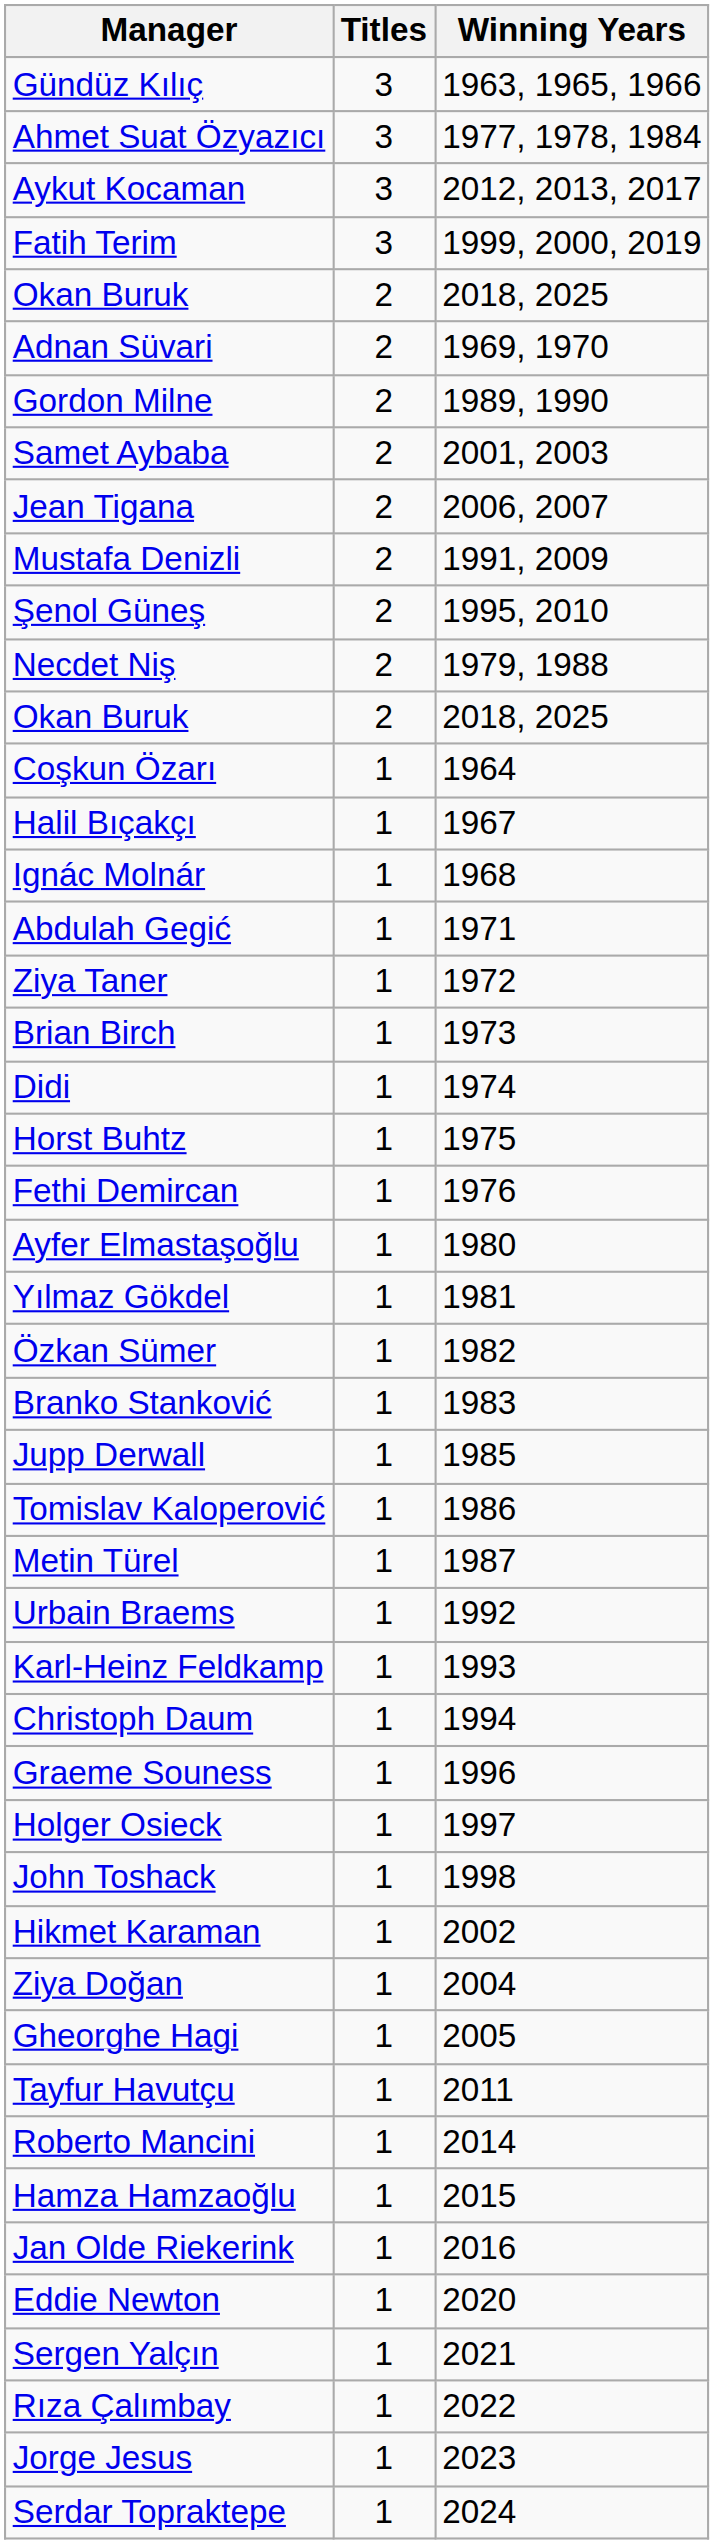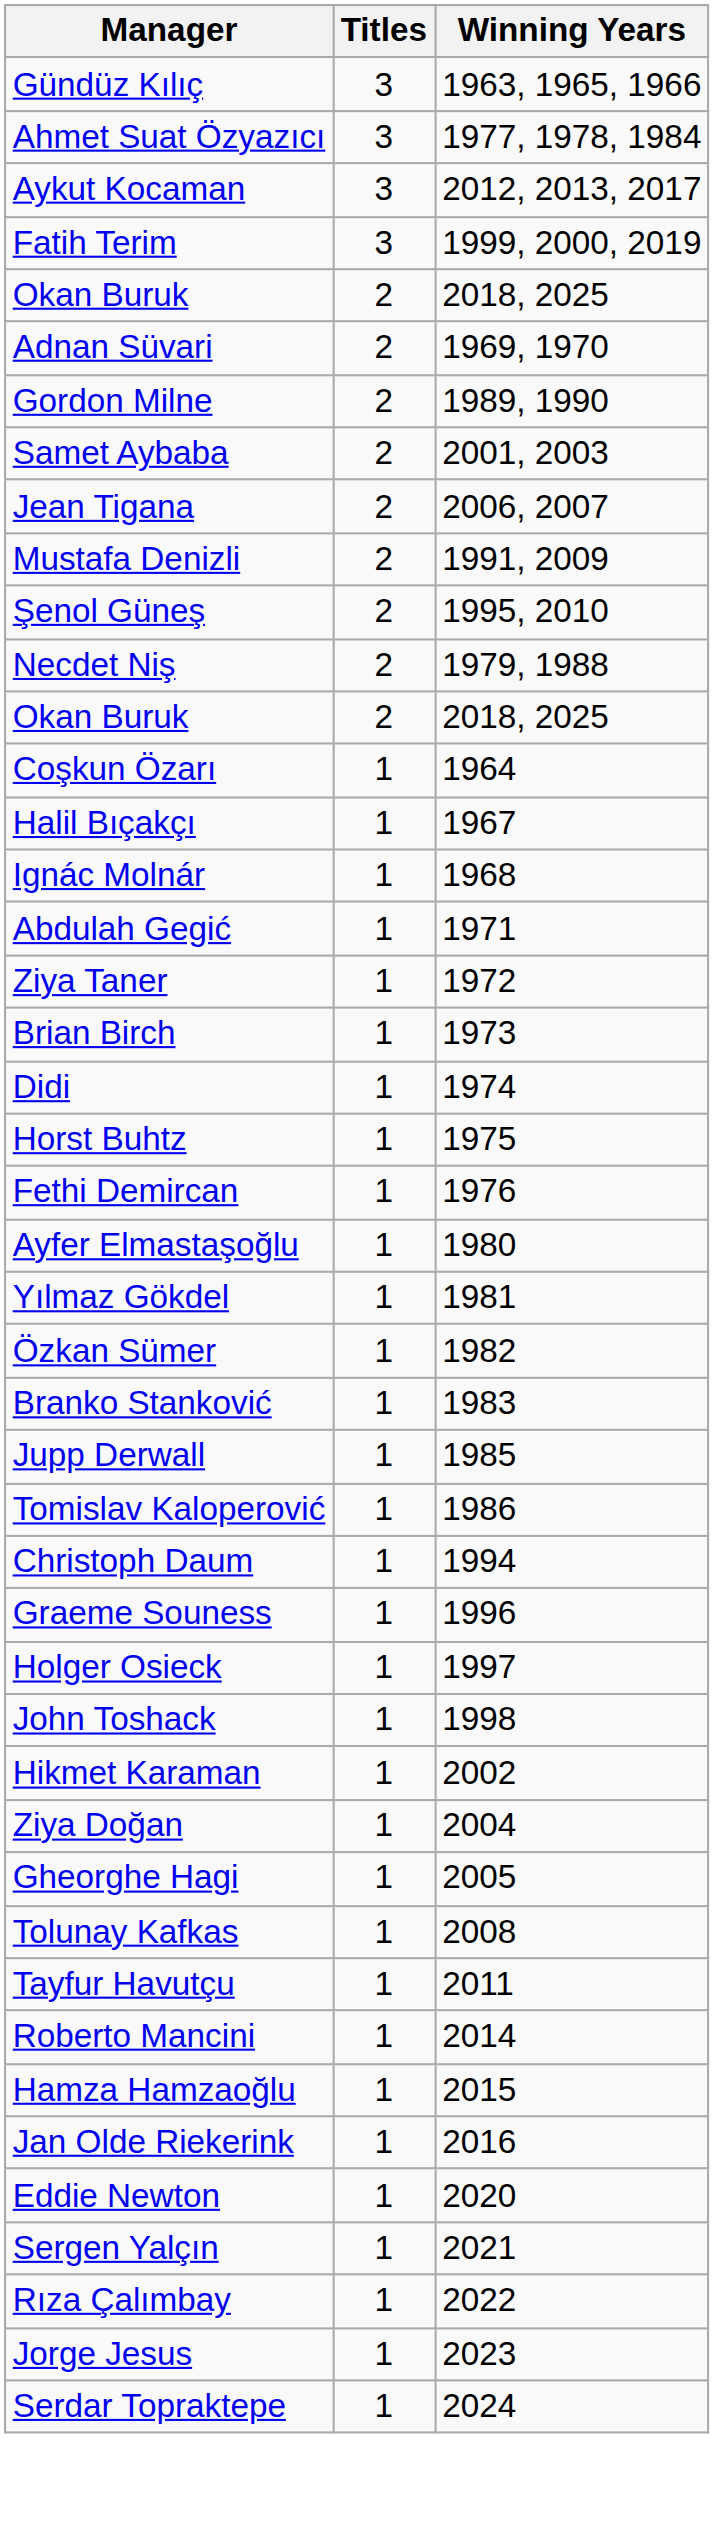 <table class="wikitable">
 <tr>
 <th>Manager</th>
 <th>Titles</th>
 <th>Winning Years</th>
 </tr>
 <tr>
 <td> <a href='#'>Gündüz Kılıç</a></td>
 <td align=center>3</td>
 <td>1963, 1965, 1966</td>
 </tr>
 <tr>
 <td> <a href='#'>Ahmet Suat Özyazıcı</a></td>
 <td align=center>3</td>
 <td>1977, 1978, 1984</td>
 </tr>
 <tr>
 <td> <a href='#'>Aykut Kocaman</a></td>
 <td align=center>3</td>
 <td>2012, 2013, 2017</td>
 </tr>
 <tr>
 <td> <a href='#'>Fatih Terim</a></td>
 <td align=center>3</td>
 <td>1999, 2000, 2019</td>
 </tr>
 <tr>
 <td> <a href='#'>Okan Buruk</a></td>
 <td align="center">2</td>
 <td>2018, 2025</td>
 </tr>
 <tr>
 <td> <a href='#'>Adnan Süvari</a></td>
 <td align=center>2</td>
 <td>1969, 1970</td>
 </tr>
 <tr>
 <td> <a href='#'>Gordon Milne</a></td>
 <td align=center>2</td>
 <td>1989, 1990</td>
 </tr>
 <tr>
 <td> <a href='#'>Samet Aybaba</a></td>
 <td align=center>2</td>
 <td>2001, 2003</td>
 </tr>
 <tr>
 <td> <a href='#'>Jean Tigana</a></td>
 <td align=center>2</td>
 <td>2006, 2007</td>
 </tr>
 <tr>
 <td> <a href='#'>Mustafa Denizli</a></td>
 <td align=center>2</td>
 <td>1991, 2009</td>
 </tr>
 <tr>
 <td> <a href='#'>Şenol Güneş</a></td>
 <td align=center>2</td>
 <td>1995, 2010</td>
 </tr>
 <tr>
 <td> <a href='#'>Necdet Niş</a></td>
 <td align=center>2</td>
 <td>1979, 1988</td>
 </tr>
 <tr>
 <td> <a href='#'>Okan Buruk</a></td>
 <td align=center>2</td>
 <td>2018, 2025</td>
 </tr>
 <tr>
 <td> <a href='#'>Coşkun Özarı</a></td>
 <td align=center>1</td>
 <td>1964</td>
 </tr>
 <tr>
 <td> <a href='#'>Halil Bıçakçı</a></td>
 <td align=center>1</td>
 <td>1967</td>
 </tr>
 <tr>
 <td> <a href='#'>Ignác Molnár</a></td>
 <td align=center>1</td>
 <td>1968</td>
 </tr>
 <tr>
 <td> <a href='#'>Abdulah Gegić</a></td>
 <td align=center>1</td>
 <td>1971</td>
 </tr>
 <tr>
 <td> <a href='#'>Ziya Taner</a></td>
 <td align=center>1</td>
 <td>1972</td>
 </tr>
 <tr>
 <td> <a href='#'>Brian Birch</a></td>
 <td align=center>1</td>
 <td>1973</td>
 </tr>
 <tr>
 <td> <a href='#'>Didi</a></td>
 <td align=center>1</td>
 <td>1974</td>
 </tr>
 <tr>
 <td> <a href='#'>Horst Buhtz</a></td>
 <td align=center>1</td>
 <td>1975</td>
 </tr>
 <tr>
 <td> <a href='#'>Fethi Demircan</a></td>
 <td align=center>1</td>
 <td>1976</td>
 </tr>
 <tr>
 <td> <a href='#'>Ayfer Elmastaşoğlu</a></td>
 <td align=center>1</td>
 <td>1980</td>
 </tr>
 <tr>
 <td> <a href='#'>Yılmaz Gökdel</a></td>
 <td align=center>1</td>
 <td>1981</td>
 </tr>
 <tr>
 <td> <a href='#'>Özkan Sümer</a></td>
 <td align=center>1</td>
 <td>1982</td>
 </tr>
 <tr>
 <td> <a href='#'>Branko Stanković</a></td>
 <td align=center>1</td>
 <td>1983</td>
 </tr>
 <tr>
 <td> <a href='#'>Jupp Derwall</a></td>
 <td align=center>1</td>
 <td>1985</td>
 </tr>
 <tr>
 <td> <a href='#'>Tomislav Kaloperović</a></td>
 <td align=center>1</td>
 <td>1986</td>
 </tr>
 <tr>
-<td> <a href='#'>Metin Türel</a></td>
-<td align=center>1</td>
-<td>1987</td>
-</tr>
-<tr>
-<td> <a href='#'>Urbain Braems</a></td>
-<td align=center>1</td>
-<td>1992</td>
-</tr>
-<tr>
-<td> <a href='#'>Karl-Heinz Feldkamp</a></td>
-<td align=center>1</td>
-<td>1993</td>
-</tr>
-<tr>
 <td> <a href='#'>Christoph Daum</a></td>
 <td align=center>1</td>
 <td>1994</td>
 </tr>
 <tr>
 <td> <a href='#'>Graeme Souness</a></td>
 <td align=center>1</td>
 <td>1996</td>
 </tr>
 <tr>
 <td> <a href='#'>Holger Osieck</a></td>
 <td align=center>1</td>
 <td>1997</td>
 </tr>
 <tr>
 <td> <a href='#'>John Toshack</a></td>
 <td align=center>1</td>
 <td>1998</td>
 </tr>
 <tr>
 <td> <a href='#'>Hikmet Karaman</a></td>
 <td align=center>1</td>
 <td>2002</td>
 </tr>
 <tr>
 <td> <a href='#'>Ziya Doğan</a></td>
 <td align=center>1</td>
 <td>2004</td>
 </tr>
 <tr>
 <td> <a href='#'>Gheorghe Hagi</a></td>
 <td align=center>1</td>
 <td>2005</td>
+</tr>
+<tr>
+<td> <a href='#'>Tolunay Kafkas</a></td>
+<td align=center>1</td>
+<td>2008</td>
 </tr>
 <tr>
 <td> <a href='#'>Tayfur Havutçu</a></td>
 <td align=center>1</td>
 <td>2011</td>
 </tr>
 <tr>
 <td> <a href='#'>Roberto Mancini</a></td>
 <td align=center>1</td>
 <td>2014</td>
 </tr>
 <tr>
 <td> <a href='#'>Hamza Hamzaoğlu</a></td>
 <td align=center>1</td>
 <td>2015</td>
 </tr>
 <tr>
 <td> <a href='#'>Jan Olde Riekerink</a></td>
 <td align=center>1</td>
 <td>2016</td>
 </tr>
 <tr>
 <td> <a href='#'>Eddie Newton</a></td>
 <td align=center>1</td>
 <td>2020</td>
 </tr>
 <tr>
 <td> <a href='#'>Sergen Yalçın</a></td>
 <td align=center>1</td>
 <td>2021</td>
 </tr>
 <tr>
 <td> <a href='#'>Rıza Çalımbay</a></td>
 <td align=center>1</td>
 <td>2022</td>
 </tr>
 <tr>
 <td> <a href='#'>Jorge Jesus</a></td>
 <td align=center>1</td>
 <td>2023</td>
 </tr>
 <tr>
 <td> <a href='#'>Serdar Topraktepe</a></td>
 <td align=center>1</td>
 <td>2024</td>
 </tr>
 </table>
